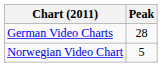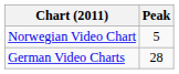 <table class="wikitable sortable">
 <tr>
 <th>Chart (2011)</th>
 <th>Peak</th>
 </tr>
 <tr>
+<td><a href='#'>Norwegian Video Chart</a></td>
+<td align="center">5</td>
+</tr>
+<tr>
 <td><a href='#'>German Video Charts</a></td>
 <td align="center">28</td>
 </tr>
-<tr>
-<td><a href='#'>Norwegian Video Chart</a></td>
-<td align="center">5</td>
-</tr>
 </table>
